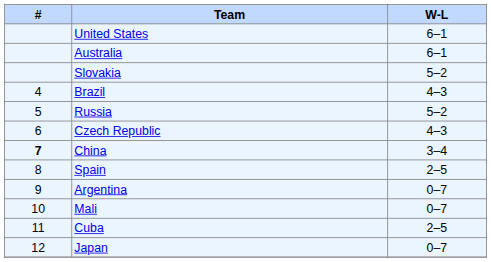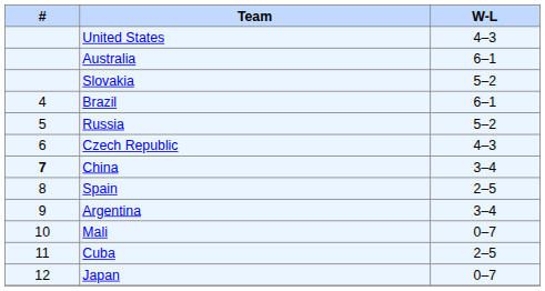 <table bgcolor="#f7f8ff" cellpadding="3" cellspacing="0" border="1" width="30%" style="margin:0 auto;font-size: 95%; border: gray solid 1px; border-collapse: collapse;">
 <tr bgcolor=#C1D8FF>
 <th>#</th>
 <th>Team</th>
 <th>W-L</th>
 </tr>
 <tr align=left bgcolor=#EBF5FF>
 <td align=center></td>
 <td> <a href='#'>United States</a></td>
-<td align=center>6–1</td>
+<td align=center>4–3</td>
 </tr>
 <tr align=left bgcolor=#EBF5FF>
 <td align=center></td>
 <td> <a href='#'>Australia</a></td>
 <td align=center>6–1</td>
 </tr>
 <tr align=left bgcolor=#EBF5FF>
 <td align=center></td>
 <td> <a href='#'>Slovakia</a></td>
 <td align=center>5–2</td>
 </tr>
 <tr align=left bgcolor=#EBF5FF>
 <td align=center>4</td>
 <td> <a href='#'>Brazil</a></td>
-<td align=center>4–3</td>
+<td align=center>6–1</td>
 </tr>
 <tr align=left bgcolor=#EBF5FF>
 <td align=center>5</td>
 <td> <a href='#'>Russia</a></td>
 <td align=center>5–2</td>
 </tr>
 <tr align=left bgcolor=#EBF5FF>
 <td align=center>6</td>
 <td> <a href='#'>Czech Republic</a></td>
 <td align=center>4–3</td>
 </tr>
 <tr align=left bgcolor=#EBF5FF>
 <td align=center><strong>7</strong></td>
 <td> <a href='#'>China</a></td>
 <td align=center>3–4</td>
 </tr>
 <tr align=left bgcolor=#EBF5FF>
 <td align=center>8</td>
 <td> <a href='#'>Spain</a></td>
 <td align=center>2–5</td>
 </tr>
 <tr align=left bgcolor=#EBF5FF>
 <td align=center>9</td>
 <td> <a href='#'>Argentina</a></td>
-<td align=center>0–7</td>
+<td align=center>3–4</td>
 </tr>
 <tr align=left bgcolor=#EBF5FF>
 <td align=center>10</td>
 <td> <a href='#'>Mali</a></td>
 <td align=center>0–7</td>
 </tr>
 <tr align=left bgcolor=#EBF5FF>
 <td align=center>11</td>
 <td> <a href='#'>Cuba</a></td>
 <td align=center>2–5</td>
 </tr>
 <tr align=left bgcolor=#EBF5FF>
 <td align=center>12</td>
 <td> <a href='#'>Japan</a></td>
 <td align=center>0–7</td>
 </tr>
 <tr align=left bgcolor=#EBF5FF>
 </tr>
 </table>
